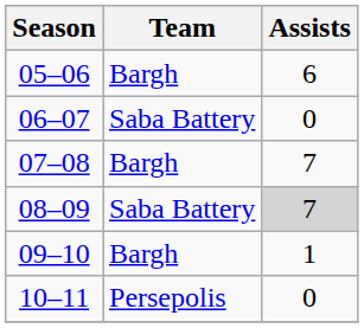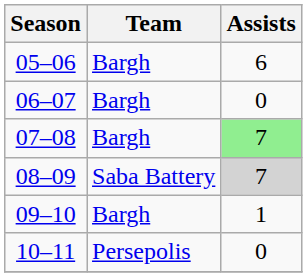 <table class="wikitable" style="text-align: center;">
 <tr>
 <th>Season</th>
 <th>Team</th>
 <th>Assists</th>
 </tr>
 <tr>
 <td><a href='#'>05–06</a></td>
 <td align="left"><a href='#'>Bargh</a></td>
 <td>6</td>
 </tr>
 <tr>
 <td><a href='#'>06–07</a></td>
-<td align="left"><a href='#'>Saba Battery</a></td>
+<td align="left"><a href='#'>Bargh</a></td>
 <td>0</td>
 </tr>
 <tr>
 <td><a href='#'>07–08</a></td>
 <td align="left"><a href='#'>Bargh</a></td>
-<td>7</td>
+<td style="background: lightgreen;">7</td>
 </tr>
 <tr>
 <td><a href='#'>08–09</a></td>
 <td align="left"><a href='#'>Saba Battery</a></td>
 <td style="background: lightgrey;">7</td>
 </tr>
 <tr>
 <td><a href='#'>09–10</a></td>
 <td align="left"><a href='#'>Bargh</a></td>
 <td>1</td>
 </tr>
 <tr>
 <td><a href='#'>10–11</a></td>
 <td align="left"><a href='#'>Persepolis</a></td>
 <td>0</td>
 </tr>
 <tr>
 </tr>
 </table>
